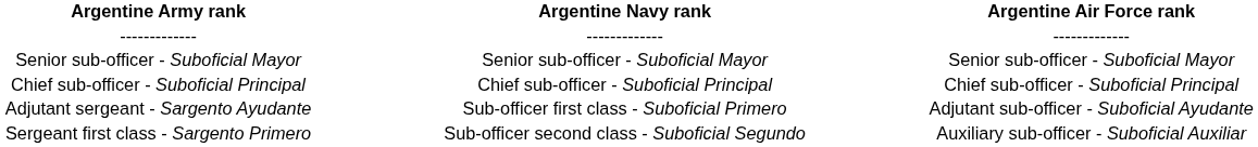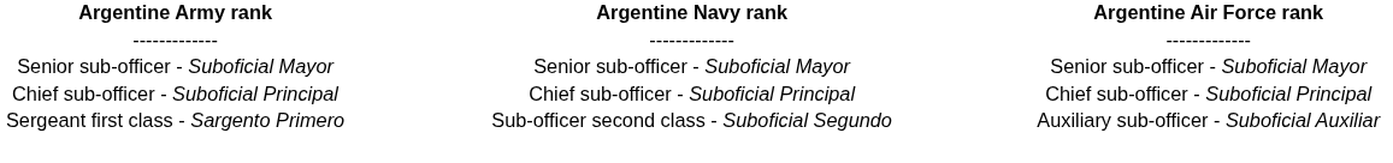 <table id="toc">
 <tr>
 <th width="16%" align="center">Argentine Army rank</th>
 <th width="16%" align="center">Argentine Navy rank</th>
 <th width="16%" align="center">Argentine Air Force rank</th>
 </tr>
 <tr>
 <td align="center">-------------</td>
 <td align="center">-------------</td>
 <td align="center">-------------</td>
 </tr>
 <tr>
 <td align="center">Senior sub-officer - <em>Suboficial Mayor</em></td>
 <td align="center">Senior sub-officer - <em>Suboficial Mayor</em></td>
 <td align="center">Senior sub-officer - <em>Suboficial Mayor</em></td>
 </tr>
 <tr>
 <td align="center">Chief sub-officer - <em>Suboficial Principal</em></td>
 <td align="center">Chief sub-officer - <em>Suboficial Principal</em></td>
 <td align="center">Chief sub-officer - <em>Suboficial Principal</em></td>
 </tr>
 <tr>
-<td align="center">Adjutant sergeant - <em>Sargento Ayudante</em></td>
-<td align="center">Sub-officer first class - <em>Suboficial Primero</em></td>
-<td align="center">Adjutant sub-officer - <em>Suboficial Ayudante</em></td>
-</tr>
-<tr>
 <td align="center">Sergeant first class - <em>Sargento Primero</em></td>
 <td align="center">Sub-officer second class - <em>Suboficial Segundo</em></td>
 <td align="center">Auxiliary sub-officer - <em>Suboficial Auxiliar</em></td>
 </tr>
 </table>
